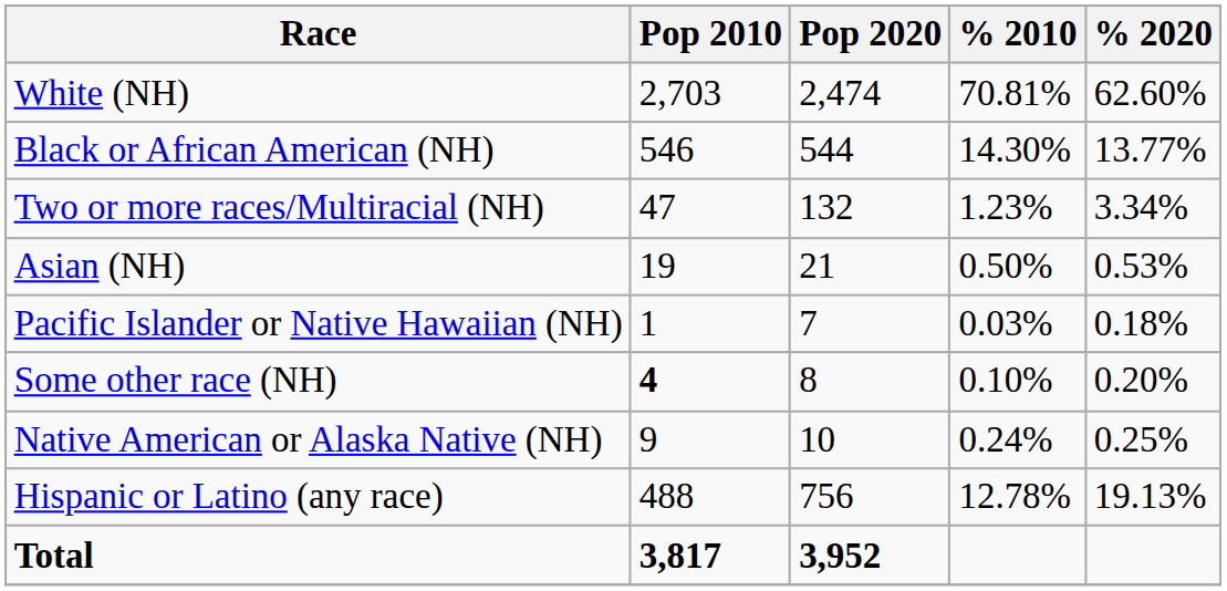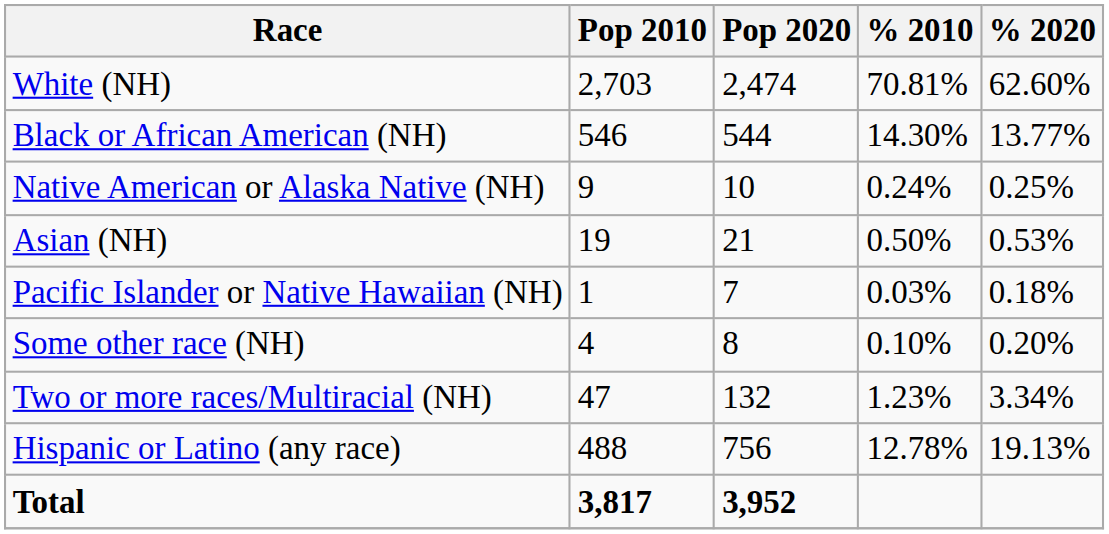 <table class="wikitable">
 <tr>
 <th>Race</th>
 <th>Pop 2010</th>
 <th>Pop 2020</th>
 <th>% 2010</th>
 <th>% 2020</th>
 </tr>
 <tr>
 <td><a href='#'>White</a> (NH)</td>
 <td>2,703</td>
 <td>2,474</td>
 <td>70.81%</td>
 <td>62.60%</td>
 </tr>
 <tr>
 <td><a href='#'>Black or African American</a> (NH)</td>
 <td>546</td>
 <td>544</td>
 <td>14.30%</td>
 <td>13.77%</td>
 </tr>
 <tr>
-<td><a href='#'>Two or more races/Multiracial</a> (NH)</td>
-<td>47</td>
-<td>132</td>
-<td>1.23%</td>
-<td>3.34%</td>
+<td><a href='#'>Native American</a> or <a href='#'>Alaska Native</a> (NH)</td>
+<td>9</td>
+<td>10</td>
+<td>0.24%</td>
+<td>0.25%</td>
 </tr>
 <tr>
 <td><a href='#'>Asian</a> (NH)</td>
 <td>19</td>
 <td>21</td>
 <td>0.50%</td>
 <td>0.53%</td>
 </tr>
 <tr>
 <td><a href='#'>Pacific Islander</a> or <a href='#'>Native Hawaiian</a> (NH)</td>
 <td>1</td>
 <td>7</td>
 <td>0.03%</td>
 <td>0.18%</td>
 </tr>
 <tr>
 <td><a href='#'>Some other race</a> (NH)</td>
-<td><strong>4</strong></td>
+<td>4</td>
 <td>8</td>
 <td>0.10%</td>
 <td>0.20%</td>
 </tr>
 <tr>
-<td><a href='#'>Native American</a> or <a href='#'>Alaska Native</a> (NH)</td>
-<td>9</td>
-<td>10</td>
-<td>0.24%</td>
-<td>0.25%</td>
+<td><a href='#'>Two or more races/Multiracial</a> (NH)</td>
+<td>47</td>
+<td>132</td>
+<td>1.23%</td>
+<td>3.34%</td>
 </tr>
 <tr>
 <td><a href='#'>Hispanic or Latino</a> (any race)</td>
 <td>488</td>
 <td>756</td>
 <td>12.78%</td>
 <td>19.13%</td>
 </tr>
 <tr>
 <td><strong>Total</strong></td>
 <td><strong>3,817</strong></td>
 <td><strong>3,952</strong></td>
 <td></td>
 <td></td>
 </tr>
 <tr>
 </tr>
 </table>
